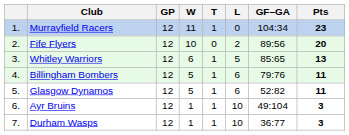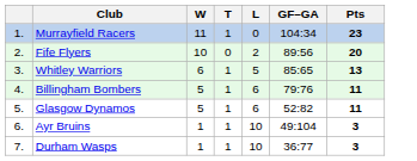 <table class="wikitable">
 <tr>
 <th width="30"></th>
 <th width="200">Club</th>
-<th width="30">GP</th>
 <th width="30">W</th>
 <th width="30">T</th>
 <th width="30">L</th>
 <th width="70">GF–GA</th>
 <th width="70">Pts</th>
 </tr>
 <tr bgcolor="#BCD2EE" align="center">
 <td>1.</td>
 <td align="left"><a href='#'>Murrayfield Racers</a></td>
-<td>12</td>
 <td>11</td>
 <td>1</td>
 <td>0</td>
 <td>104:34</td>
 <td><strong>23</strong></td>
 </tr>
 <tr bgcolor="#e6fae6" align="center">
 <td>2.</td>
 <td align="left"><a href='#'>Fife Flyers</a></td>
-<td>12</td>
 <td>10</td>
 <td>0</td>
 <td>2</td>
 <td>89:56</td>
 <td><strong>20</strong></td>
 </tr>
 <tr bgcolor="#e6fae6" align="center">
 <td>3.</td>
 <td align="left"><a href='#'>Whitley Warriors</a></td>
-<td>12</td>
 <td>6</td>
 <td>1</td>
 <td>5</td>
 <td>85:65</td>
 <td><strong>13</strong></td>
 </tr>
 <tr bgcolor="#e6fae6" align="center">
 <td>4.</td>
 <td align="left"><a href='#'>Billingham Bombers</a></td>
-<td>12</td>
 <td>5</td>
 <td>1</td>
 <td>6</td>
 <td>79:76</td>
 <td><strong>11</strong></td>
 </tr>
 <tr bgcolor="#FFFFFF" align="center">
 <td>5.</td>
 <td align="left"><a href='#'>Glasgow Dynamos</a></td>
-<td>12</td>
 <td>5</td>
 <td>1</td>
 <td>6</td>
 <td>52:82</td>
 <td><strong>11</strong></td>
 </tr>
 <tr bgcolor="#FFFFFF" align="center">
 <td>6.</td>
 <td align="left"><a href='#'>Ayr Bruins</a></td>
-<td>12</td>
 <td>1</td>
 <td>1</td>
 <td>10</td>
 <td>49:104</td>
 <td><strong>3</strong></td>
 </tr>
 <tr bgcolor="#FFFFFF" align="center">
 <td>7.</td>
 <td align="left"><a href='#'>Durham Wasps</a></td>
-<td>12</td>
 <td>1</td>
 <td>1</td>
 <td>10</td>
 <td>36:77</td>
 <td><strong>3</strong></td>
 </tr>
 </table>
